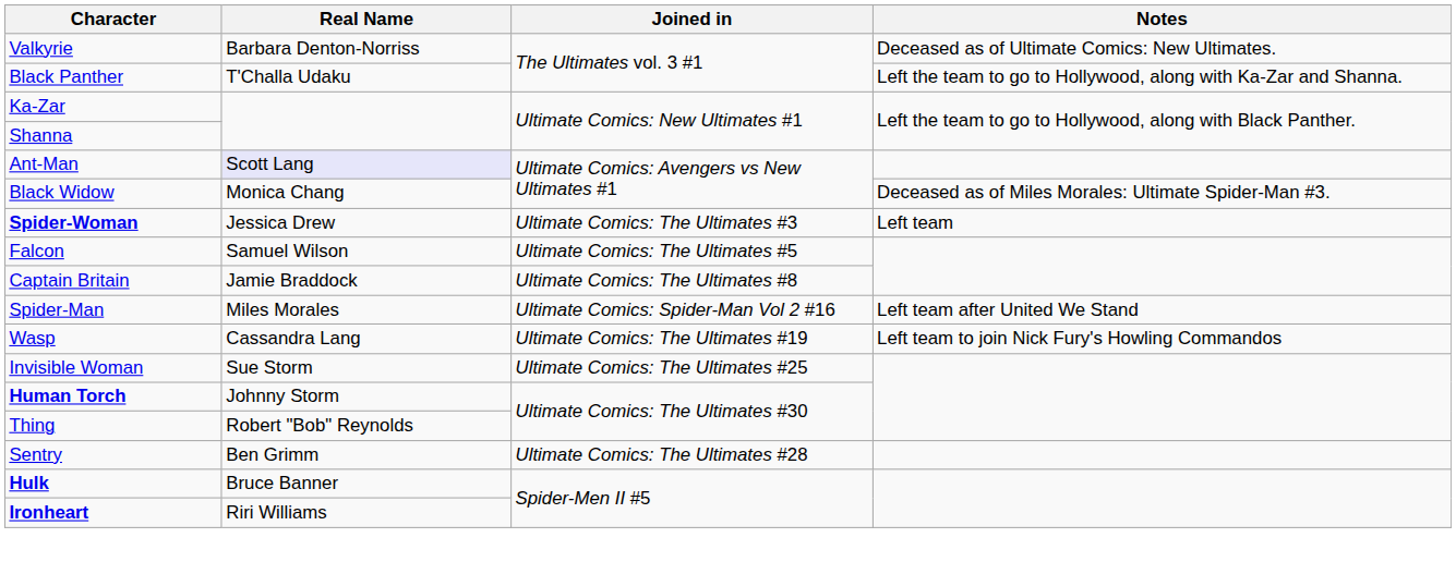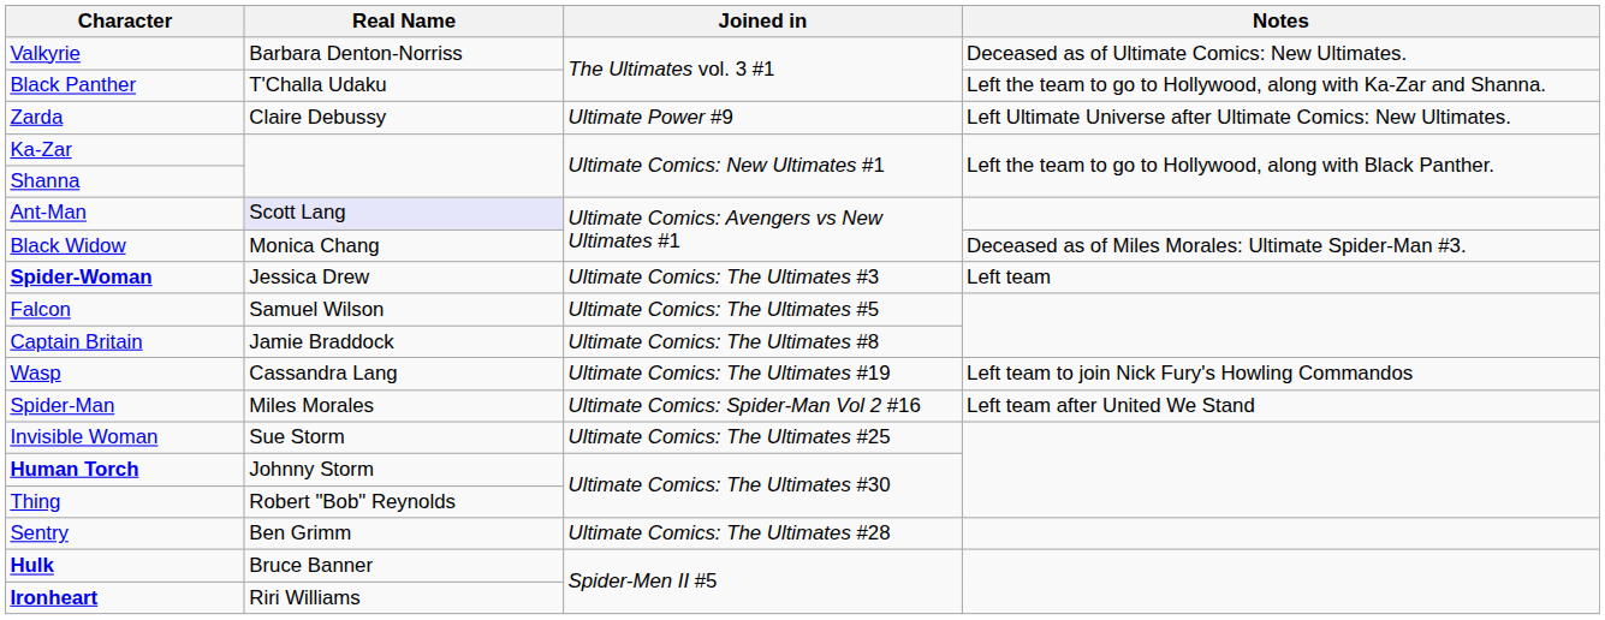 <table class="wikitable" width=100%>
 <tr>
 <th width=15%>Character</th>
 <th width=20%>Real Name</th>
 <th width=25%>Joined in</th>
 <th width=40%>Notes</th>
 </tr>
 <tr>
 <td><a href='#'>Valkyrie</a></td>
 <td>Barbara Denton-Norriss</td>
 <td rowspan=2><em>The Ultimates</em> vol. 3 #1</td>
 <td>Deceased as of Ultimate Comics: New Ultimates.</td>
 </tr>
 <tr>
 <td><a href='#'>Black Panther</a></td>
 <td>T'Challa Udaku</td>
 <td>Left the team to go to Hollywood, along with Ka-Zar and Shanna.</td>
+</tr>
+<tr>
+<td><a href='#'>Zarda</a></td>
+<td>Claire Debussy</td>
+<td><em>Ultimate Power</em> #9</td>
+<td>Left Ultimate Universe after Ultimate Comics: New Ultimates.</td>
 </tr>
 <tr>
 <td><a href='#'>Ka-Zar</a></td>
 <td rowspan=2></td>
 <td rowspan=2><em>Ultimate Comics: New Ultimates</em> #1</td>
 <td rowspan=2>Left the team to go to Hollywood, along with Black Panther.</td>
 </tr>
 <tr>
 <td><a href='#'>Shanna</a></td>
 </tr>
 <tr>
 <td><a href='#'>Ant-Man</a></td>
 <td style="background: lavender;">Scott Lang</td>
 <td rowspan=2><em>Ultimate Comics: Avengers vs New Ultimates</em>  #1</td>
 <td rowspan=1></td>
 </tr>
 <tr>
 <td><a href='#'>Black Widow</a></td>
 <td>Monica Chang</td>
 <td>Deceased as of Miles Morales: Ultimate Spider-Man #3.</td>
 </tr>
 <tr>
 <td><strong><a href='#'>Spider-Woman</a></strong></td>
 <td>Jessica Drew</td>
 <td><em>Ultimate Comics: The Ultimates</em> #3</td>
 <td>Left team</td>
 </tr>
 <tr>
 <td><a href='#'>Falcon</a></td>
 <td>Samuel Wilson</td>
 <td><em>Ultimate Comics: The Ultimates</em> #5</td>
 <td rowspan=2></td>
 </tr>
 <tr>
 <td><a href='#'>Captain Britain</a></td>
 <td>Jamie Braddock</td>
 <td><em>Ultimate Comics: The Ultimates</em> #8</td>
 </tr>
 <tr>
+<td><a href='#'>Wasp</a></td>
+<td>Cassandra Lang</td>
+<td><em>Ultimate Comics: The Ultimates</em> #19</td>
+<td>Left team to join Nick Fury's Howling Commandos</td>
+</tr>
+<tr>
 <td><a href='#'>Spider-Man</a></td>
 <td>Miles Morales</td>
 <td><em>Ultimate Comics: Spider-Man Vol 2</em> #16</td>
 <td>Left team after United We Stand</td>
-</tr>
-<tr>
-<td><a href='#'>Wasp</a></td>
-<td>Cassandra Lang</td>
-<td><em>Ultimate Comics: The Ultimates</em> #19</td>
-<td>Left team to join Nick Fury's Howling Commandos</td>
 </tr>
 <tr>
 <td><a href='#'>Invisible Woman</a></td>
 <td>Sue Storm</td>
 <td><em>Ultimate Comics: The Ultimates</em> #25</td>
 <td rowspan=3></td>
 </tr>
 <tr>
 <td><strong><a href='#'>Human Torch</a></strong></td>
 <td>Johnny Storm</td>
 <td rowspan=2><em>Ultimate Comics: The Ultimates</em> #30</td>
 </tr>
 <tr>
 <td><a href='#'>Thing</a></td>
 <td>Robert "Bob" Reynolds</td>
 </tr>
 <tr>
 <td><a href='#'>Sentry</a></td>
 <td>Ben Grimm</td>
 <td><em>Ultimate Comics: The Ultimates</em> #28</td>
 </tr>
 <tr>
 <td><strong><a href='#'>Hulk</a></strong></td>
 <td>Bruce Banner</td>
 <td rowspan=2><em>Spider-Men II</em> #5</td>
 <td rowspan=2></td>
 </tr>
 <tr>
 <td><strong><a href='#'>Ironheart</a></strong></td>
 <td>Riri Williams</td>
 </tr>
 </table>
